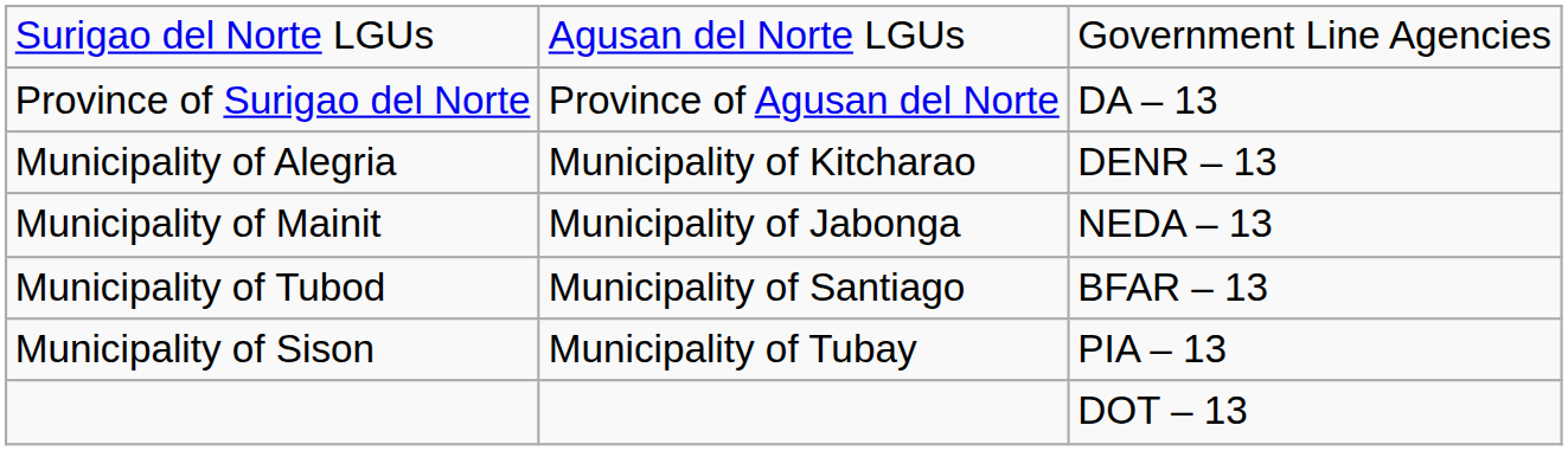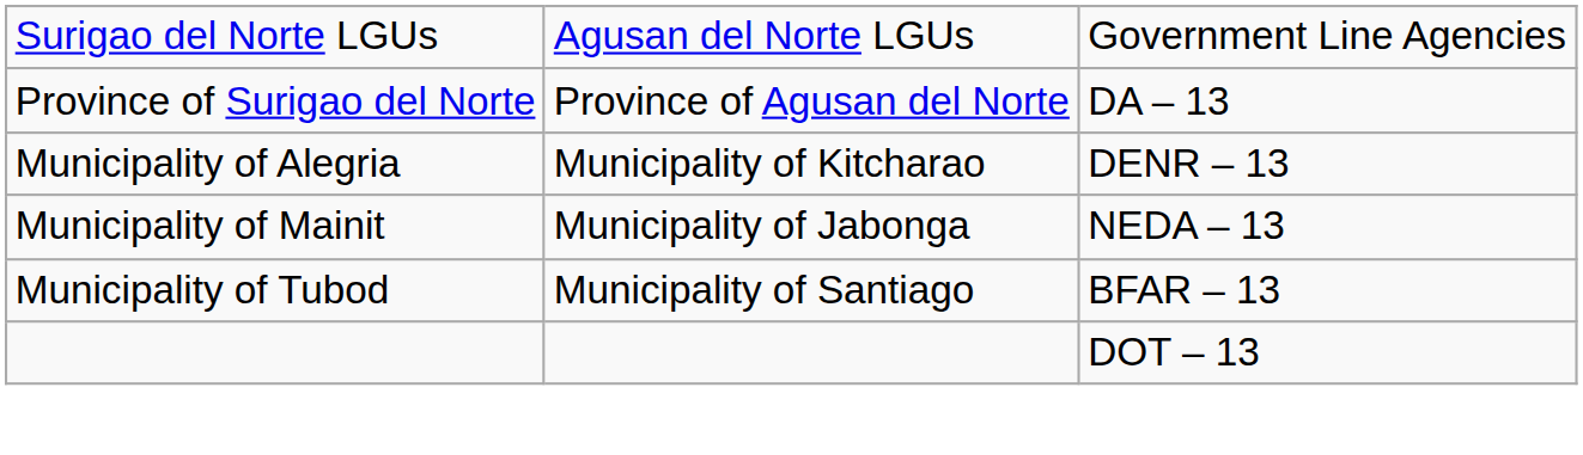 <table class="wikitable">
 <tr>
 <td><a href='#'>Surigao del Norte</a> LGUs</td>
 <td><a href='#'>Agusan del Norte</a> LGUs</td>
 <td>Government Line Agencies</td>
 </tr>
 <tr>
 <td>Province of <a href='#'>Surigao del Norte</a></td>
 <td>Province of <a href='#'>Agusan del Norte</a></td>
 <td>DA – 13</td>
 </tr>
 <tr>
 <td>Municipality of Alegria</td>
 <td>Municipality of Kitcharao</td>
 <td>DENR – 13</td>
 </tr>
 <tr>
 <td>Municipality of Mainit</td>
 <td>Municipality of Jabonga</td>
 <td>NEDA – 13</td>
 </tr>
 <tr>
 <td>Municipality of Tubod</td>
 <td>Municipality of Santiago</td>
 <td>BFAR – 13</td>
 </tr>
 <tr>
-<td>Municipality of Sison</td>
-<td>Municipality of Tubay</td>
-<td>PIA – 13</td>
-</tr>
-<tr>
 <td></td>
 <td></td>
 <td>DOT – 13</td>
 </tr>
 </table>
